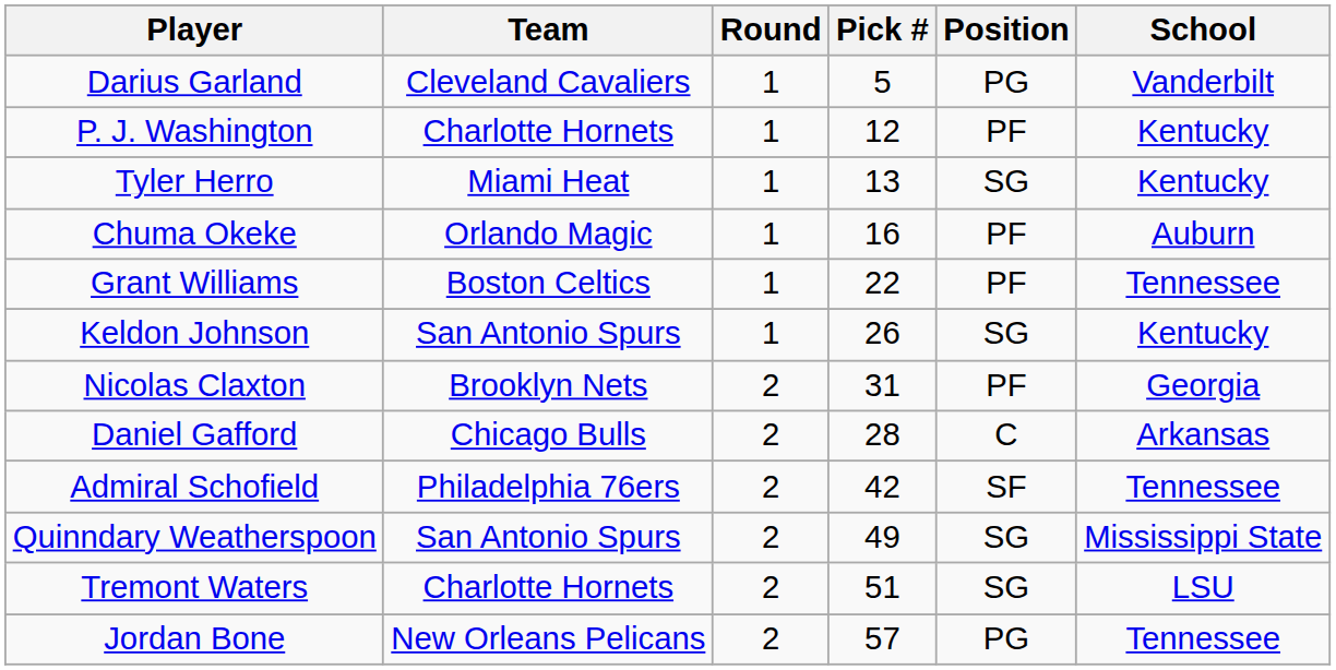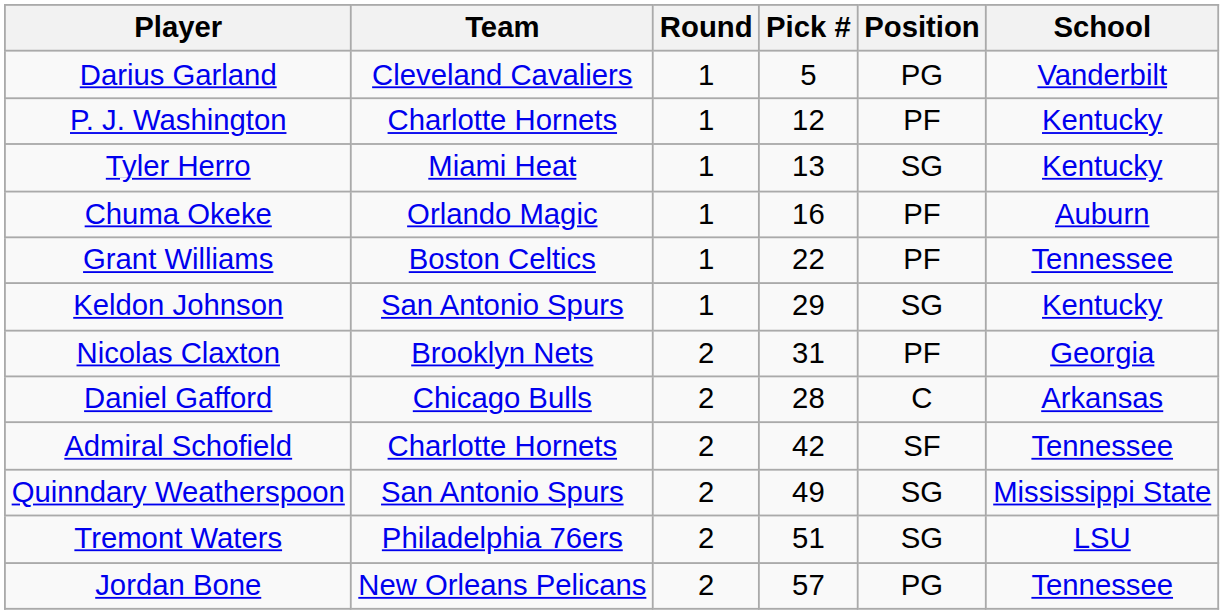 <table class="wikitable sortable" style="text-align: center;">
 <tr>
 <th>Player</th>
 <th>Team</th>
 <th>Round</th>
 <th>Pick #</th>
 <th>Position</th>
 <th>School</th>
 </tr>
 <tr>
 <td><a href='#'>Darius Garland</a></td>
 <td><a href='#'>Cleveland Cavaliers</a></td>
 <td>1</td>
 <td>5</td>
 <td>PG</td>
 <td><a href='#'>Vanderbilt</a></td>
 </tr>
 <tr>
 <td><a href='#'>P. J. Washington</a></td>
 <td><a href='#'>Charlotte Hornets</a></td>
 <td>1</td>
 <td>12</td>
 <td>PF</td>
 <td><a href='#'>Kentucky</a></td>
 </tr>
 <tr>
 <td><a href='#'>Tyler Herro</a></td>
 <td><a href='#'>Miami Heat</a></td>
 <td>1</td>
 <td>13</td>
 <td>SG</td>
 <td><a href='#'>Kentucky</a></td>
 </tr>
 <tr>
 <td><a href='#'>Chuma Okeke</a></td>
 <td><a href='#'>Orlando Magic</a></td>
 <td>1</td>
 <td>16</td>
 <td>PF</td>
 <td><a href='#'>Auburn</a></td>
 </tr>
 <tr>
 <td><a href='#'>Grant Williams</a></td>
 <td><a href='#'>Boston Celtics</a></td>
 <td>1</td>
 <td>22</td>
 <td>PF</td>
 <td><a href='#'>Tennessee</a></td>
 </tr>
 <tr>
 <td><a href='#'>Keldon Johnson</a></td>
 <td><a href='#'>San Antonio Spurs</a></td>
 <td>1</td>
-<td>26</td>
+<td>29</td>
 <td>SG</td>
 <td><a href='#'>Kentucky</a></td>
 </tr>
 <tr>
 <td><a href='#'>Nicolas Claxton</a></td>
 <td><a href='#'>Brooklyn Nets</a></td>
 <td>2</td>
 <td>31</td>
 <td>PF</td>
 <td><a href='#'>Georgia</a></td>
 </tr>
 <tr>
 <td><a href='#'>Daniel Gafford</a></td>
 <td><a href='#'>Chicago Bulls</a></td>
 <td>2</td>
 <td>28</td>
 <td>C</td>
 <td><a href='#'>Arkansas</a></td>
 </tr>
 <tr>
 <td><a href='#'>Admiral Schofield</a></td>
-<td><a href='#'>Philadelphia 76ers</a></td>
+<td><a href='#'>Charlotte Hornets</a></td>
 <td>2</td>
 <td>42</td>
 <td>SF</td>
 <td><a href='#'>Tennessee</a></td>
 </tr>
 <tr>
 <td><a href='#'>Quinndary Weatherspoon</a></td>
 <td><a href='#'>San Antonio Spurs</a></td>
 <td>2</td>
 <td>49</td>
 <td>SG</td>
 <td><a href='#'>Mississippi State</a></td>
 </tr>
 <tr>
 <td><a href='#'>Tremont Waters</a></td>
-<td><a href='#'>Charlotte Hornets</a></td>
+<td><a href='#'>Philadelphia 76ers</a></td>
 <td>2</td>
 <td>51</td>
 <td>SG</td>
 <td><a href='#'>LSU</a></td>
 </tr>
 <tr>
 <td><a href='#'>Jordan Bone</a></td>
 <td><a href='#'>New Orleans Pelicans</a></td>
 <td>2</td>
 <td>57</td>
 <td>PG</td>
 <td><a href='#'>Tennessee</a></td>
 </tr>
 </table>
